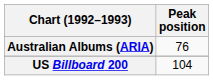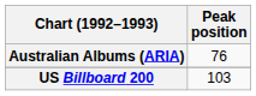 <table class="wikitable sortable plainrowheaders" style="text-align:center">
 <tr>
 <th scope="col">Chart (1992–1993)</th>
 <th scope="col">Peak<br>position</th>
 </tr>
 <tr>
 <th scope="row">Australian Albums (<a href='#'>ARIA</a>)</th>
 <td>76</td>
 </tr>
 <tr>
 </tr>
 <tr>
 <th scope="row">US <a href='#'><em>Billboard</em> 200</a></th>
-<td>104</td>
+<td>103</td>
 </tr>
 </table>
